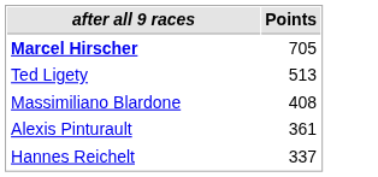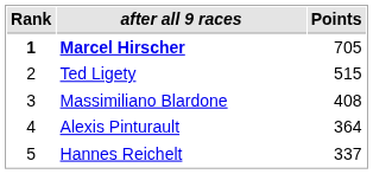 <table cellspacing="1" cellpadding="3" style="border:1px solid #AAAAAA;font-size:86%">
 <tr bgcolor="#E4E4E4">
+<th style="border-bottom:1px solid #AAAAAA" width=10>Rank</th>
 <th style="border-bottom:1px solid #AAAAAA" width=200><strong><em>after all 9 races</em></strong></th>
 <th style="border-bottom:1px solid #AAAAAA" width=20>Points</th>
 </tr>
 <tr>
+<td align="center"><strong>1</strong></td>
 <td> <strong><a href='#'>Marcel Hirscher</a></strong></td>
 <td align="right">705</td>
 </tr>
 <tr>
+<td align="center">2</td>
 <td> <a href='#'>Ted Ligety</a></td>
-<td align="right">513</td>
+<td align="right">515</td>
 </tr>
 <tr>
+<td align="center">3</td>
 <td> <a href='#'>Massimiliano Blardone</a></td>
 <td align="right">408</td>
 </tr>
 <tr>
+<td align="center">4</td>
 <td> <a href='#'>Alexis Pinturault</a></td>
-<td align="right">361</td>
+<td align="right">364</td>
 </tr>
 <tr>
+<td align="center">5</td>
 <td> <a href='#'>Hannes Reichelt</a></td>
 <td align="right">337</td>
 </tr>
 </table>
